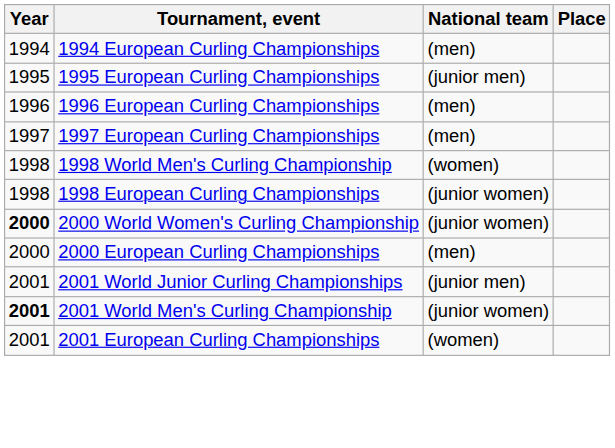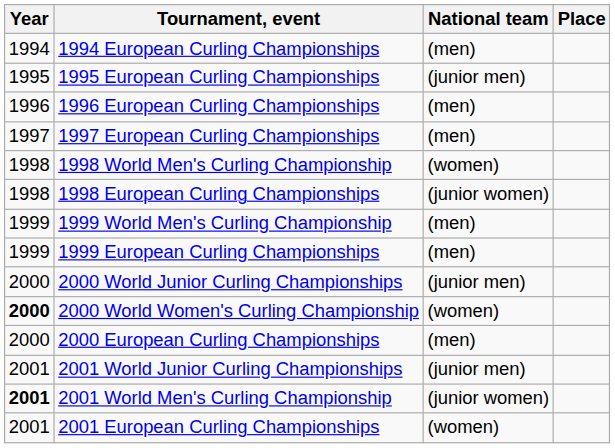 <table class="wikitable">
 <tr>
 <th scope="col">Year</th>
 <th scope="col">Tournament, event</th>
 <th scope="col">National team</th>
 <th scope="col">Place</th>
 </tr>
 <tr>
 <td>1994</td>
 <td><a href='#'>1994 European Curling Championships</a></td>
 <td> (men)</td>
 <td></td>
 </tr>
 <tr>
 <td>1995</td>
 <td><a href='#'>1995 European Curling Championships</a></td>
 <td> (junior men)</td>
 <td></td>
 </tr>
 <tr>
 <td>1996</td>
 <td><a href='#'>1996 European Curling Championships</a></td>
 <td> (men)</td>
 <td></td>
 </tr>
 <tr>
 <td>1997</td>
 <td><a href='#'>1997 European Curling Championships</a></td>
 <td> (men)</td>
 <td></td>
 </tr>
 <tr>
 <td>1998</td>
 <td><a href='#'>1998 World Men's Curling Championship</a></td>
 <td> (women)</td>
 <td></td>
 </tr>
 <tr>
 <td>1998</td>
 <td><a href='#'>1998 European Curling Championships</a></td>
 <td> (junior women)</td>
 <td></td>
 </tr>
 <tr>
+<td>1999</td>
+<td><a href='#'>1999 World Men's Curling Championship</a></td>
+<td> (men)</td>
+<td></td>
+</tr>
+<tr>
+<td>1999</td>
+<td><a href='#'>1999 European Curling Championships</a></td>
+<td> (men)</td>
+<td></td>
+</tr>
+<tr>
+<td>2000</td>
+<td><a href='#'>2000 World Junior Curling Championships</a></td>
+<td> (junior men)</td>
+<td></td>
+</tr>
+<tr>
 <td><strong>2000</strong></td>
 <td><a href='#'>2000 World Women's Curling Championship</a></td>
-<td> (junior women)</td>
+<td> (women)</td>
 <td></td>
 </tr>
 <tr>
 <td>2000</td>
 <td><a href='#'>2000 European Curling Championships</a></td>
 <td> (men)</td>
 <td></td>
 </tr>
 <tr>
 <td>2001</td>
 <td><a href='#'>2001 World Junior Curling Championships</a></td>
 <td> (junior men)</td>
 <td></td>
 </tr>
 <tr>
 <td><strong>2001</strong></td>
 <td><a href='#'>2001 World Men's Curling Championship</a></td>
 <td> (junior women)</td>
 <td></td>
 </tr>
 <tr>
 <td>2001</td>
 <td><a href='#'>2001 European Curling Championships</a></td>
 <td> (women)</td>
 <td></td>
 </tr>
 </table>
